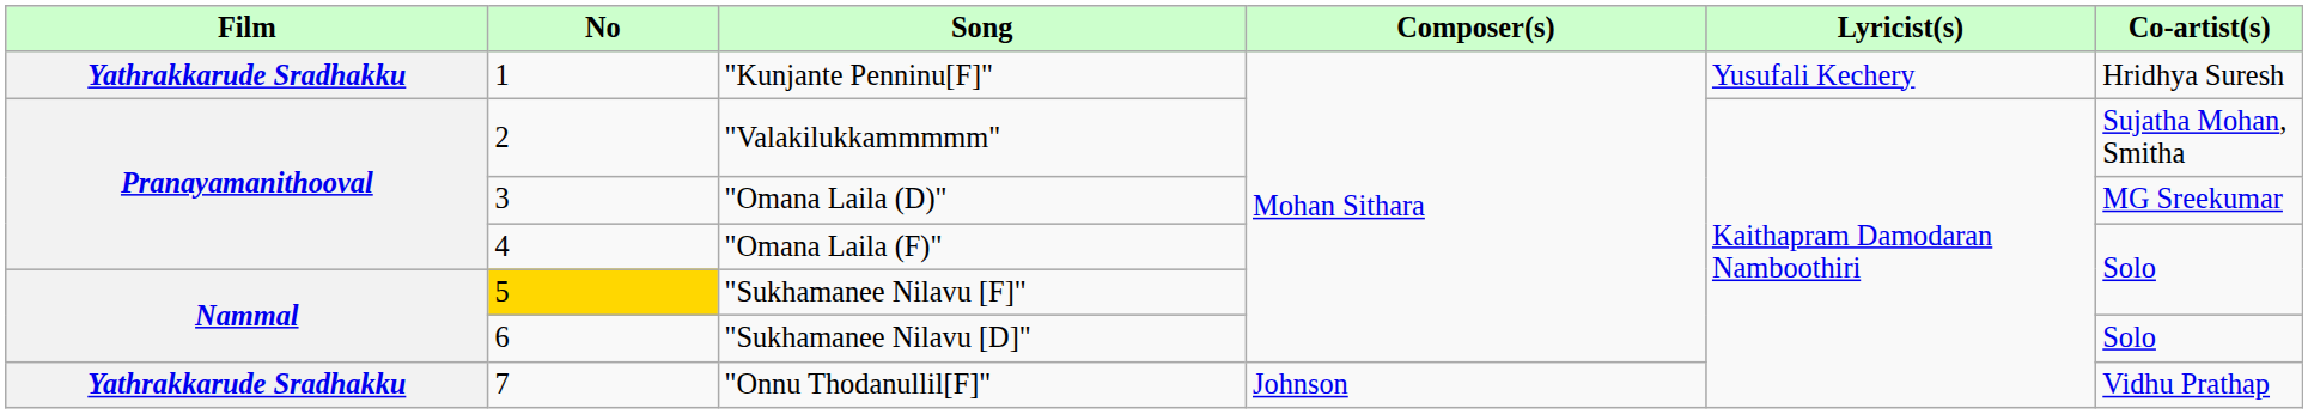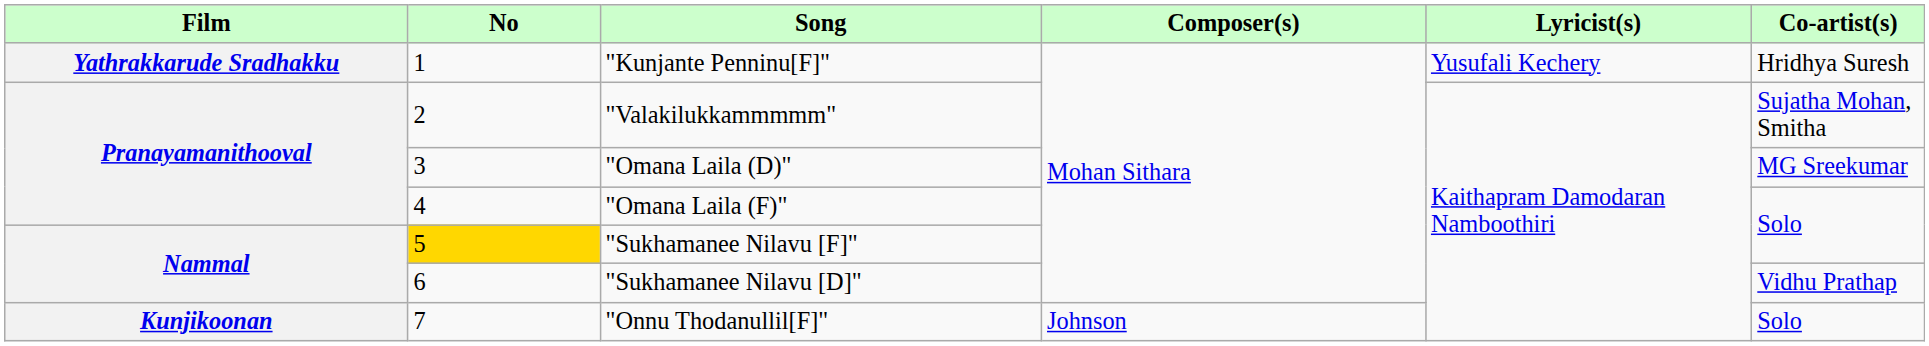 <table class="wikitable plainrowheaders" width="100%" textcolor:#000;">
 <tr style="background:#cfc; text-align:center;">
 <td scope="col" width=21%><strong>Film</strong></td>
 <td scope="col" width=10%><strong>No</strong></td>
 <td scope="col" width=23%><strong>Song</strong></td>
 <td scope="col" width=20%><strong>Composer(s)</strong></td>
 <td scope="col" width=17%><strong>Lyricist(s)</strong></td>
 <td scope="col" width=18%><strong>Co-artist(s)</strong></td>
 </tr>
 <tr>
 <th scope="row"><em><a href='#'>Yathrakkarude Sradhakku</a></em></th>
 <td>1</td>
 <td>"Kunjante Penninu[F]"</td>
 <td rowspan="6"><a href='#'>Mohan Sithara</a></td>
 <td><a href='#'>Yusufali Kechery</a></td>
 <td>Hridhya Suresh</td>
 </tr>
 <tr>
 <th scope="row" rowspan="3"><em><a href='#'>Pranayamanithooval</a></em></th>
 <td>2</td>
 <td>"Valakilukkammmmm"</td>
 <td rowspan="6"><a href='#'>Kaithapram Damodaran Namboothiri</a></td>
 <td><a href='#'>Sujatha Mohan</a>, Smitha</td>
 </tr>
 <tr>
 <td>3</td>
 <td>"Omana Laila (D)"</td>
 <td><a href='#'>MG Sreekumar</a></td>
 </tr>
 <tr>
 <td>4</td>
 <td>"Omana Laila (F)"</td>
 <td rowspan="2"><a href='#'>Solo</a></td>
 </tr>
 <tr>
 <th scope="row" rowspan="2"><em><a href='#'>Nammal</a></em></th>
 <td style="background: gold;">5</td>
 <td>"Sukhamanee Nilavu [F]"</td>
 </tr>
 <tr>
 <td>6</td>
 <td>"Sukhamanee Nilavu [D]"</td>
-<td><a href='#'>Solo</a></td>
+<td><a href='#'>Vidhu Prathap</a></td>
 </tr>
 <tr>
-<th scope="row"><em><a href='#'>Yathrakkarude Sradhakku</a></em></th>
+<th scope="row"><em><a href='#'>Kunjikoonan</a></em></th>
 <td>7</td>
 <td>"Onnu Thodanullil[F]"</td>
 <td><a href='#'>Johnson</a></td>
-<td><a href='#'>Vidhu Prathap</a></td>
+<td><a href='#'>Solo</a></td>
 </tr>
 </table>
